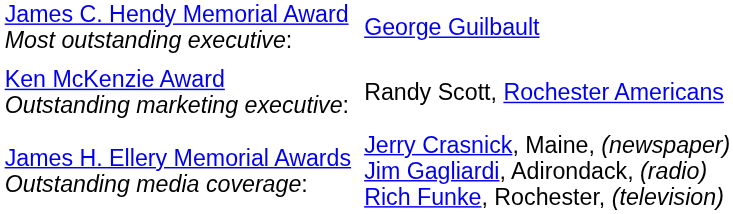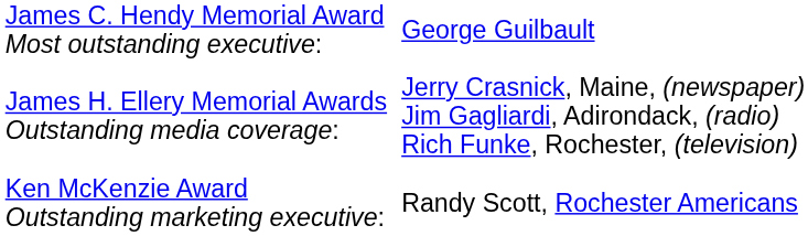 <table cellpadding="3" cellspacing="3">
 <tr>
 <td><a href='#'>James C. Hendy Memorial Award</a><br><em>Most outstanding executive</em>:</td>
 <td><a href='#'>George Guilbault</a></td>
 </tr>
 <tr>
+<td><a href='#'>James H. Ellery Memorial Awards</a> <br><em>Outstanding media coverage</em>:</td>
+<td><a href='#'>Jerry Crasnick</a>, Maine, <em>(newspaper)</em><br><a href='#'>Jim Gagliardi</a>, Adirondack, <em>(radio)</em><br><a href='#'>Rich Funke</a>, Rochester, <em>(television)</em></td>
+</tr>
+<tr>
 <td><a href='#'>Ken McKenzie Award</a><br><em>Outstanding marketing executive</em>:</td>
 <td>Randy Scott, <a href='#'>Rochester Americans</a></td>
 </tr>
-<tr>
-<td><a href='#'>James H. Ellery Memorial Awards</a> <br><em>Outstanding media coverage</em>:</td>
-<td><a href='#'>Jerry Crasnick</a>, Maine, <em>(newspaper)</em><br><a href='#'>Jim Gagliardi</a>, Adirondack, <em>(radio)</em><br><a href='#'>Rich Funke</a>, Rochester, <em>(television)</em></td>
-</tr>
 </table>
